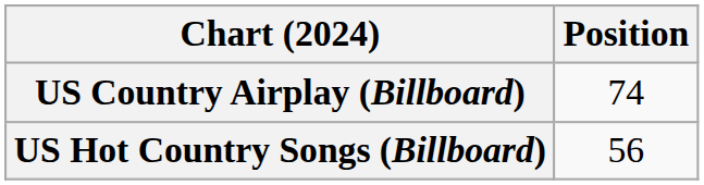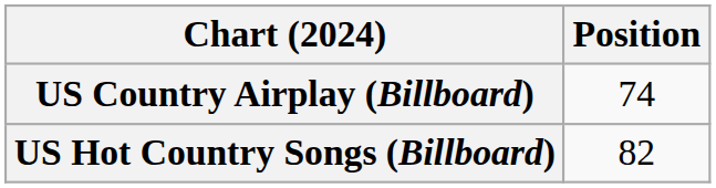 <table class="wikitable sortable plainrowheaders" style="text-align:center">
 <tr>
 <th scope="col">Chart (2024)</th>
 <th scope="col">Position</th>
 </tr>
 <tr>
 <th scope="row">US Country Airplay (<em>Billboard</em>)</th>
 <td>74</td>
 </tr>
 <tr>
 <th scope="row">US Hot Country Songs (<em>Billboard</em>)</th>
-<td>56</td>
+<td>82</td>
 </tr>
 </table>
